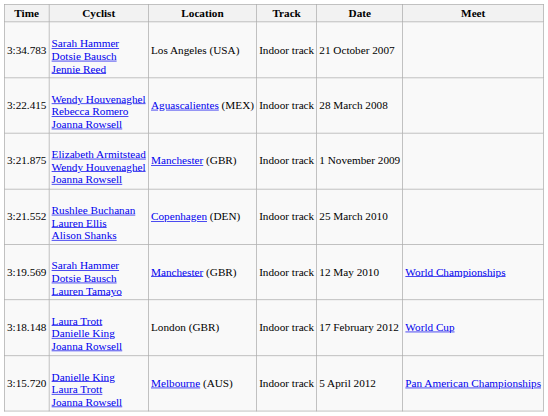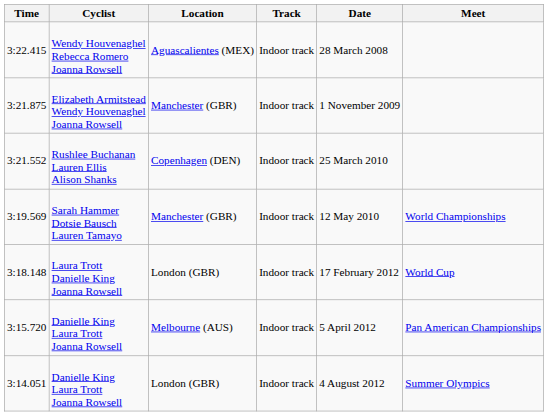 <table class="wikitable">
 <tr align="left">
 <th>Time</th>
 <th>Cyclist</th>
 <th>Location</th>
 <th>Track</th>
 <th>Date</th>
 <th>Meet</th>
-</tr>
-<tr>
-<td>3:34.783</td>
-<td><br><a href='#'>Sarah Hammer</a><br><a href='#'>Dotsie Bausch</a><br><a href='#'>Jennie Reed</a></td>
-<td>Los Angeles (USA)</td>
-<td>Indoor track</td>
-<td>21 October 2007</td>
-<td></td>
 </tr>
 <tr>
 <td>3:22.415</td>
 <td><br><a href='#'>Wendy Houvenaghel</a><br><a href='#'>Rebecca Romero</a><br><a href='#'>Joanna Rowsell</a></td>
 <td><a href='#'>Aguascalientes</a> (MEX)</td>
 <td>Indoor track</td>
 <td>28 March 2008</td>
 <td></td>
 </tr>
 <tr>
 <td>3:21.875</td>
 <td><br><a href='#'>Elizabeth Armitstead</a><br><a href='#'>Wendy Houvenaghel</a><br><a href='#'>Joanna Rowsell</a></td>
 <td><a href='#'>Manchester</a> (GBR)</td>
 <td>Indoor track</td>
 <td>1 November 2009</td>
 <td></td>
 </tr>
 <tr>
 <td>3:21.552</td>
 <td><br><a href='#'>Rushlee Buchanan</a><br><a href='#'>Lauren Ellis</a><br><a href='#'>Alison Shanks</a></td>
 <td><a href='#'>Copenhagen</a> (DEN)</td>
 <td>Indoor track</td>
 <td>25 March 2010</td>
 <td></td>
 </tr>
 <tr>
 <td>3:19.569</td>
 <td><br><a href='#'>Sarah Hammer</a><br><a href='#'>Dotsie Bausch</a><br><a href='#'>Lauren Tamayo</a></td>
 <td><a href='#'>Manchester</a> (GBR)</td>
 <td>Indoor track</td>
 <td>12 May 2010</td>
 <td><a href='#'>World Championships</a></td>
 </tr>
 <tr>
 <td>3:18.148</td>
 <td><br><a href='#'>Laura Trott</a><br><a href='#'>Danielle King</a><br><a href='#'>Joanna Rowsell</a></td>
 <td>London (GBR)</td>
 <td>Indoor track</td>
 <td>17 February 2012</td>
 <td><a href='#'>World Cup</a></td>
 </tr>
 <tr>
 <td>3:15.720</td>
 <td><br><a href='#'>Danielle King</a><br><a href='#'>Laura Trott</a><br><a href='#'>Joanna Rowsell</a></td>
 <td><a href='#'>Melbourne</a> (AUS)</td>
 <td>Indoor track</td>
 <td>5 April 2012</td>
 <td><a href='#'>Pan American Championships</a></td>
 </tr>
+<tr>
+<td>3:14.051</td>
+<td><br><a href='#'>Danielle King</a><br><a href='#'>Laura Trott</a><br><a href='#'>Joanna Rowsell</a></td>
+<td>London (GBR)</td>
+<td>Indoor track</td>
+<td>4 August 2012</td>
+<td><a href='#'>Summer Olympics</a></td>
+</tr>
 </table>
